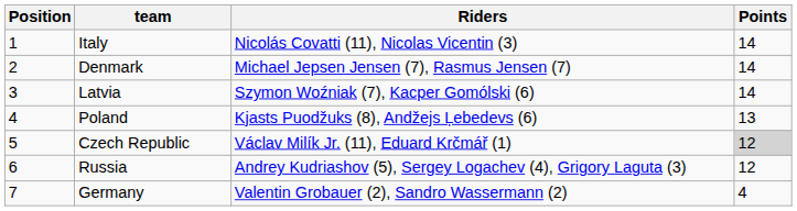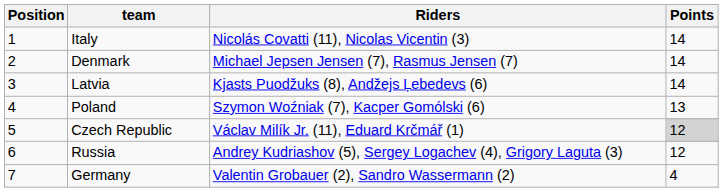 <table class="wikitable" style="font-size: 100%">
 <tr>
 <th width=30>Position</th>
 <th width=150>team</th>
 <th width=500>Riders</th>
 <th width=50>Points</th>
 </tr>
 <tr>
 <td>1</td>
 <td> Italy</td>
 <td><a href='#'>Nicolás Covatti</a> (11), <a href='#'>Nicolas Vicentin</a> (3)</td>
 <td>14</td>
 </tr>
 <tr>
 <td>2</td>
 <td> Denmark</td>
 <td><a href='#'>Michael Jepsen Jensen</a> (7), <a href='#'>Rasmus Jensen</a> (7)</td>
 <td>14</td>
 </tr>
 <tr>
 <td>3</td>
 <td> Latvia</td>
-<td><a href='#'>Szymon Woźniak</a> (7), <a href='#'>Kacper Gomólski</a> (6)</td>
+<td><a href='#'>Kjasts Puodžuks</a> (8), <a href='#'>Andžejs Ļebedevs</a> (6)</td>
 <td>14</td>
 </tr>
 <tr>
 <td>4</td>
 <td> Poland</td>
-<td><a href='#'>Kjasts Puodžuks</a> (8), <a href='#'>Andžejs Ļebedevs</a> (6)</td>
+<td><a href='#'>Szymon Woźniak</a> (7), <a href='#'>Kacper Gomólski</a> (6)</td>
 <td>13</td>
 </tr>
 <tr>
 <td>5</td>
 <td> Czech Republic</td>
 <td><a href='#'>Václav Milík Jr.</a> (11), <a href='#'>Eduard Krčmář</a> (1)</td>
 <td style="background: lightgrey;">12</td>
 </tr>
 <tr>
 <td>6</td>
 <td> Russia</td>
 <td><a href='#'>Andrey Kudriashov</a> (5), <a href='#'>Sergey Logachev</a> (4), <a href='#'>Grigory Laguta</a> (3)</td>
 <td>12</td>
 </tr>
 <tr>
 <td>7</td>
 <td> Germany</td>
 <td><a href='#'>Valentin Grobauer</a> (2), <a href='#'>Sandro Wassermann</a> (2)</td>
 <td>4</td>
 </tr>
 </table>
